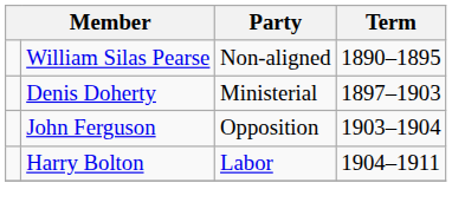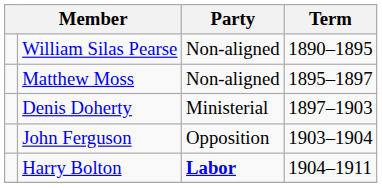 <table class="wikitable">
 <tr>
 <th colspan="2">Member</th>
 <th>Party</th>
 <th>Term</th>
 </tr>
 <tr>
 <td> </td>
 <td><a href='#'>William Silas Pearse</a></td>
 <td>Non-aligned</td>
 <td>1890–1895</td>
+</tr>
+<tr>
+<td> </td>
+<td><a href='#'>Matthew Moss</a></td>
+<td>Non-aligned</td>
+<td>1895–1897</td>
 </tr>
 <tr>
 <td> </td>
 <td><a href='#'>Denis Doherty</a></td>
 <td>Ministerial</td>
 <td>1897–1903</td>
 </tr>
 <tr>
 <td> </td>
 <td><a href='#'>John Ferguson</a></td>
 <td>Opposition</td>
 <td>1903–1904</td>
 </tr>
 <tr>
 <td> </td>
 <td><a href='#'>Harry Bolton</a></td>
-<td><a href='#'>Labor</a></td>
+<td><strong><a href='#'>Labor</a></strong></td>
 <td>1904–1911</td>
 </tr>
 <tr>
 </tr>
 </table>
